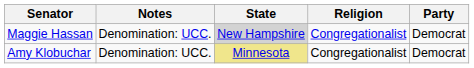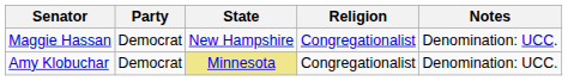 <table class="wikitable sortable" style="text-align:center">
 <tr>
 <th>Senator</th>
-<th>Notes</th>
+<th>Party</th>
 <th>State</th>
 <th>Religion</th>
-<th>Party</th>
+<th>Notes</th>
 </tr>
 <tr>
 <td align=left nowrap> <a href='#'>Maggie Hassan</a></td>
+<td>Democrat</td>
+<td><a href='#'>New Hampshire</a></td>
+<td><a href='#'>Congregationalist</a></td>
 <td>Denomination: <a href='#'>UCC</a>.</td>
-<td style="background: lightgrey;"><a href='#'>New Hampshire</a></td>
-<td><a href='#'>Congregationalist</a></td>
-<td>Democrat</td>
 </tr>
 <tr>
 <td align=left nowrap> <a href='#'>Amy Klobuchar</a></td>
-<td>Denomination: UCC.</td>
+<td>Democrat</td>
 <td style="background: khaki;"><a href='#'>Minnesota</a></td>
 <td>Congregationalist</td>
-<td>Democrat</td>
+<td>Denomination: UCC.</td>
 </tr>
 </table>
